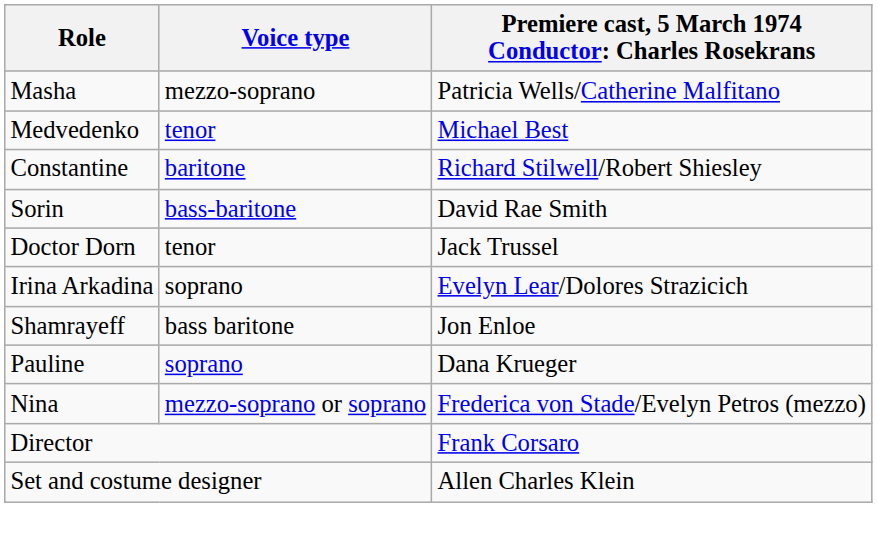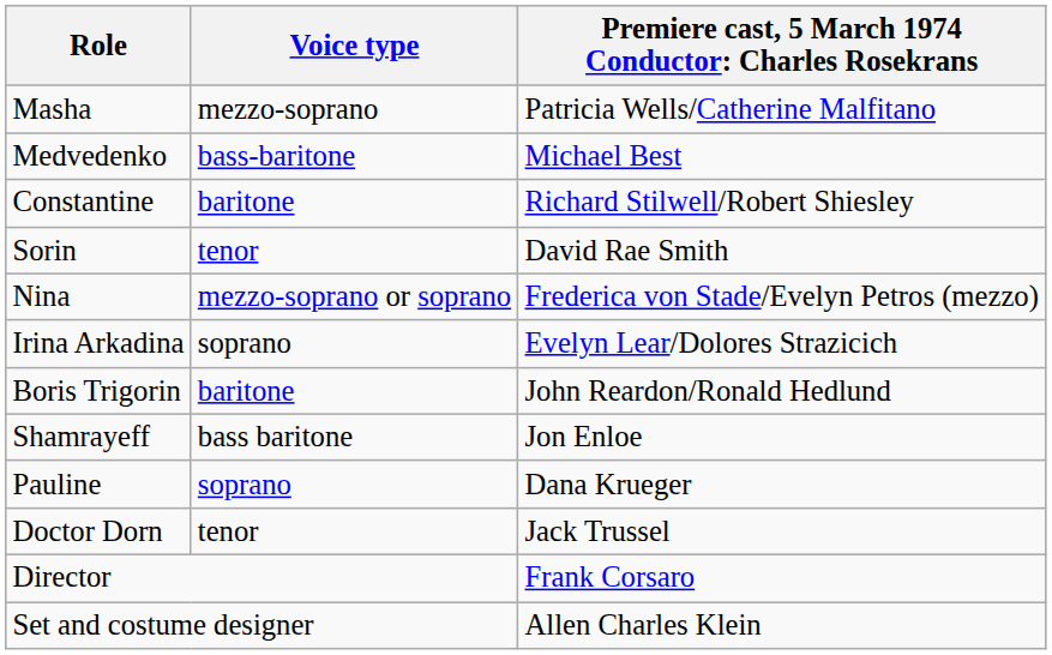 <table class="wikitable">
 <tr>
 <th>Role</th>
 <th><a href='#'>Voice type</a></th>
 <th>Premiere cast, 5 March 1974<br><a href='#'>Conductor</a>: Charles Rosekrans</th>
 </tr>
 <tr>
 <td>Masha</td>
 <td>mezzo-soprano</td>
 <td>Patricia Wells/<a href='#'>Catherine Malfitano</a></td>
 </tr>
 <tr>
 <td>Medvedenko</td>
-<td><a href='#'>tenor</a></td>
+<td><a href='#'>bass-baritone</a></td>
 <td><a href='#'>Michael Best</a></td>
 </tr>
 <tr>
 <td>Constantine</td>
 <td><a href='#'>baritone</a></td>
 <td><a href='#'>Richard Stilwell</a>/Robert Shiesley</td>
 </tr>
 <tr>
 <td>Sorin</td>
-<td><a href='#'>bass-baritone</a></td>
+<td><a href='#'>tenor</a></td>
 <td>David Rae Smith</td>
 </tr>
 <tr>
-<td>Doctor Dorn</td>
-<td>tenor</td>
-<td>Jack Trussel</td>
+<td>Nina</td>
+<td><a href='#'>mezzo-soprano</a> or <a href='#'>soprano</a></td>
+<td><a href='#'>Frederica von Stade</a>/Evelyn Petros (mezzo)</td>
 </tr>
 <tr>
 <td>Irina Arkadina</td>
 <td>soprano</td>
 <td><a href='#'>Evelyn Lear</a>/Dolores Strazicich</td>
+</tr>
+<tr>
+<td>Boris Trigorin</td>
+<td><a href='#'>baritone</a></td>
+<td>John Reardon/Ronald Hedlund</td>
 </tr>
 <tr>
 <td>Shamrayeff</td>
 <td>bass baritone</td>
 <td>Jon Enloe</td>
 </tr>
 <tr>
 <td>Pauline</td>
 <td><a href='#'>soprano</a></td>
 <td>Dana Krueger</td>
 </tr>
 <tr>
-<td>Nina</td>
-<td><a href='#'>mezzo-soprano</a> or <a href='#'>soprano</a></td>
-<td><a href='#'>Frederica von Stade</a>/Evelyn Petros (mezzo)</td>
+<td>Doctor Dorn</td>
+<td>tenor</td>
+<td>Jack Trussel</td>
 </tr>
 <tr>
 <td colspan="2">Director</td>
 <td><a href='#'>Frank Corsaro</a></td>
 </tr>
 <tr>
 <td colspan="2">Set and costume designer</td>
 <td>Allen Charles Klein</td>
 </tr>
 </table>
